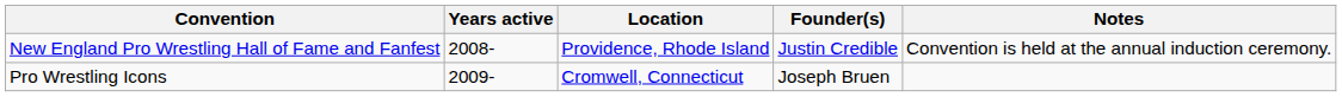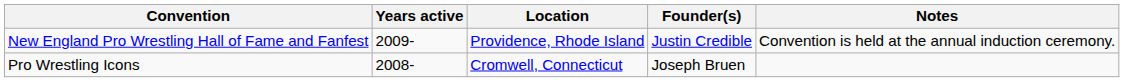 <table class="sortable wikitable">
 <tr>
 <th>Convention</th>
 <th>Years active</th>
 <th>Location</th>
 <th>Founder(s)</th>
 <th>Notes</th>
 </tr>
 <tr>
 <td><a href='#'>New England Pro Wrestling Hall of Fame and Fanfest</a></td>
-<td>2008-</td>
+<td>2009-</td>
 <td><a href='#'>Providence, Rhode Island</a></td>
 <td><a href='#'>Justin Credible</a></td>
 <td>Convention is held at the annual induction ceremony.</td>
 </tr>
 <tr>
 <td>Pro Wrestling Icons</td>
-<td>2009-</td>
+<td>2008-</td>
 <td><a href='#'>Cromwell, Connecticut</a></td>
 <td>Joseph Bruen</td>
 <td></td>
 </tr>
 </table>
